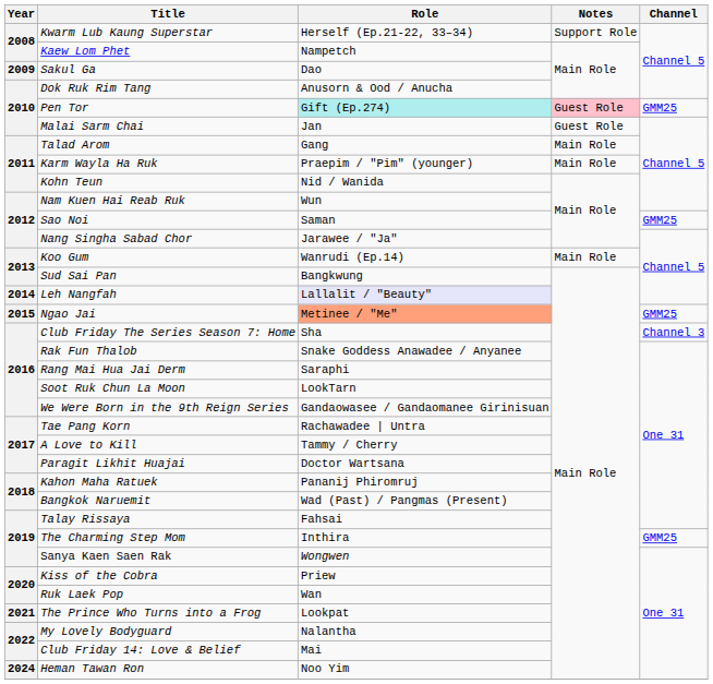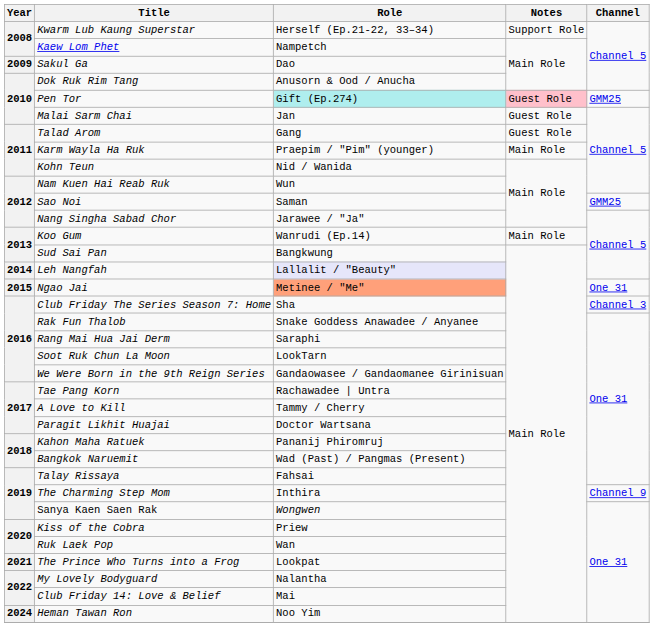 <table class="wikitable sortable plainrowheaders">
 <tr>
 <th scope="col">Year</th>
 <th scope="col">Title</th>
 <th scope="col">Role</th>
 <th class="unsortable" scope="col">Notes</th>
 <th class="unsortable" scope="col">Channel</th>
 </tr>
 <tr>
 <th scope="row" rowspan="2">2008</th>
 <td><em>Kwarm Lub Kaung Superstar</em></td>
 <td>Herself (Ep.21-22, 33–34)</td>
 <td rowspan="1">Support Role</td>
 <td rowspan="4"><a href='#'>Channel 5</a></td>
 </tr>
 <tr>
 <td><em><a href='#'>Kaew Lom Phet</a></em></td>
 <td>Nampetch</td>
 <td rowspan="3">Main Role</td>
 </tr>
 <tr>
 <th scope="row" rowspan="1">2009</th>
 <td><em>Sakul Ga</em></td>
 <td>Dao</td>
 </tr>
 <tr>
 <th scope="row" rowspan="3">2010</th>
 <td><em>Dok Ruk Rim Tang</em></td>
 <td>Anusorn & Ood / Anucha</td>
 </tr>
 <tr>
 <td><em>Pen Tor</em></td>
 <td style="background: paleturquoise;">Gift (Ep.274)</td>
 <td rowspan="1" style="background: pink;">Guest Role</td>
 <td rowspan="1"><a href='#'>GMM25</a></td>
 </tr>
 <tr>
 <td><em>Malai Sarm Chai</em></td>
 <td>Jan</td>
 <td>Guest Role</td>
 <td rowspan="5"><a href='#'>Channel 5</a></td>
 </tr>
 <tr>
 <th scope="row" rowspan="3">2011</th>
 <td><em>Talad Arom</em></td>
 <td>Gang</td>
-<td>Main Role</td>
+<td>Guest Role</td>
 </tr>
 <tr>
 <td><em>Karm Wayla Ha Ruk</em></td>
 <td>Praepim / "Pim" (younger)</td>
 <td>Main Role</td>
 </tr>
 <tr>
 <td><em>Kohn Teun</em></td>
 <td>Nid / Wanida</td>
 <td rowspan="4">Main Role</td>
 </tr>
 <tr>
 <th scope="row" rowspan="3">2012</th>
 <td><em>Nam Kuen Hai Reab Ruk</em></td>
 <td>Wun</td>
 </tr>
 <tr>
 <td><em>Sao Noi</em></td>
 <td>Saman</td>
 <td rowspan="1"><a href='#'>GMM25</a></td>
 </tr>
 <tr>
 <td><em>Nang Singha Sabad Chor</em></td>
 <td>Jarawee / "Ja"</td>
 <td rowspan="4"><a href='#'>Channel 5</a></td>
 </tr>
 <tr>
 <th scope="row" rowspan="2">2013</th>
 <td><em>Koo Gum</em></td>
 <td>Wanrudi (Ep.14)</td>
 <td>Main Role</td>
 </tr>
 <tr>
 <td><em>Sud Sai Pan</em></td>
 <td>Bangkwung</td>
 <td rowspan="22">Main Role</td>
 </tr>
 <tr>
 <th scope="row" rowspan="1">2014</th>
 <td><em>Leh Nangfah</em></td>
 <td style="background: lavender;">Lallalit / "Beauty"</td>
 </tr>
 <tr>
 <th scope="row" rowspan="1">2015</th>
 <td><em>Ngao Jai</em></td>
 <td style="background: lightsalmon;">Metinee / "Me"</td>
-<td rowspan="1"><a href='#'>GMM25</a></td>
+<td rowspan="1"><a href='#'>One 31</a></td>
 </tr>
 <tr>
 <th scope="row" rowspan="5">2016</th>
 <td><em>Club Friday The Series Season 7: Home</em></td>
 <td>Sha</td>
 <td rowspan="1"><a href='#'>Channel 3</a></td>
 </tr>
 <tr>
 <td><em>Rak Fun Thalob</em></td>
 <td>Snake Goddess Anawadee / Anyanee</td>
 <td rowspan="10"><a href='#'>One 31</a></td>
 </tr>
 <tr>
 <td><em>Rang Mai Hua Jai Derm</em></td>
 <td>Saraphi</td>
 </tr>
 <tr>
 <td><em>Soot Ruk Chun La Moon</em></td>
 <td>LookTarn</td>
 </tr>
 <tr>
 <td><em>We Were Born in the 9th Reign Series</em></td>
 <td>Gandaowasee / Gandaomanee Girinisuan</td>
 </tr>
 <tr>
 <th scope="row" rowspan="3">2017</th>
 <td><em>Tae Pang Korn</em></td>
 <td Jao Nang Noy / Mankaew>Rachawadee | Untra</td>
 </tr>
 <tr>
 <td><em>A Love to Kill</em></td>
 <td>Tammy / Cherry</td>
 </tr>
 <tr>
 <td><em>Paragit Likhit Huajai</em></td>
 <td>Doctor Wartsana</td>
 </tr>
 <tr>
 <th scope="row" rowspan="2">2018</th>
 <td><em>Kahon Maha Ratuek</em></td>
 <td>Pananij Phiromruj</td>
 </tr>
 <tr>
 <td><em>Bangkok Naruemit</em></td>
 <td>Wad (Past) / Pangmas (Present)</td>
 </tr>
 <tr>
 <th scope="row" rowspan="3">2019</th>
 <td><em>Talay Rissaya</em></td>
 <td>Fahsai</td>
 </tr>
 <tr>
 <td><em>The Charming Step Mom</em></td>
 <td>Inthira</td>
-<td rowspan="1"><a href='#'>GMM25</a></td>
+<td rowspan="1"><a href='#'>Channel 9</a></td>
 </tr>
 <tr>
 <td>Sanya Kaen Saen Rak</td>
 <td><em>Wongwen</em></td>
 <td rowspan="7"><a href='#'>One 31</a></td>
 </tr>
 <tr>
 <th scope="row" rowspan="2">2020</th>
 <td><em>Kiss of the Cobra</em></td>
 <td>Priew</td>
 </tr>
 <tr>
 <td><em>Ruk Laek Pop</em></td>
 <td>Wan</td>
 </tr>
 <tr>
 <th scope="row" rowspan="1">2021</th>
 <td><em>The Prince Who Turns into a Frog</em></td>
 <td>Lookpat</td>
 </tr>
 <tr>
 <th scope="row" rowspan="2">2022</th>
 <td><em>My Lovely Bodyguard</em></td>
 <td>Nalantha</td>
 </tr>
 <tr>
 <td><em>Club Friday 14: Love & Belief</em></td>
 <td>Mai</td>
 </tr>
 <tr>
 <th scope="row" rowspan="1">2024</th>
 <td><em>Heman Tawan Ron</em></td>
 <td>Noo Yim</td>
 </tr>
 <tr>
 </tr>
 </table>
